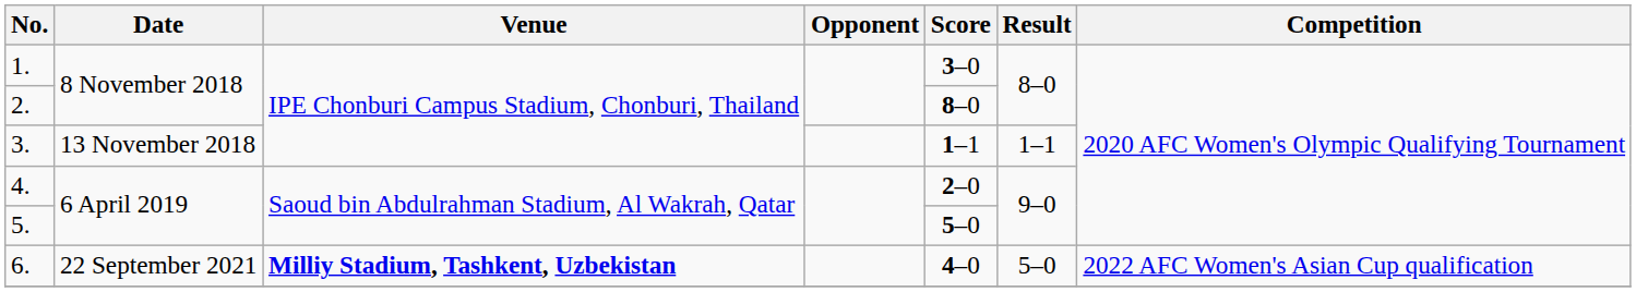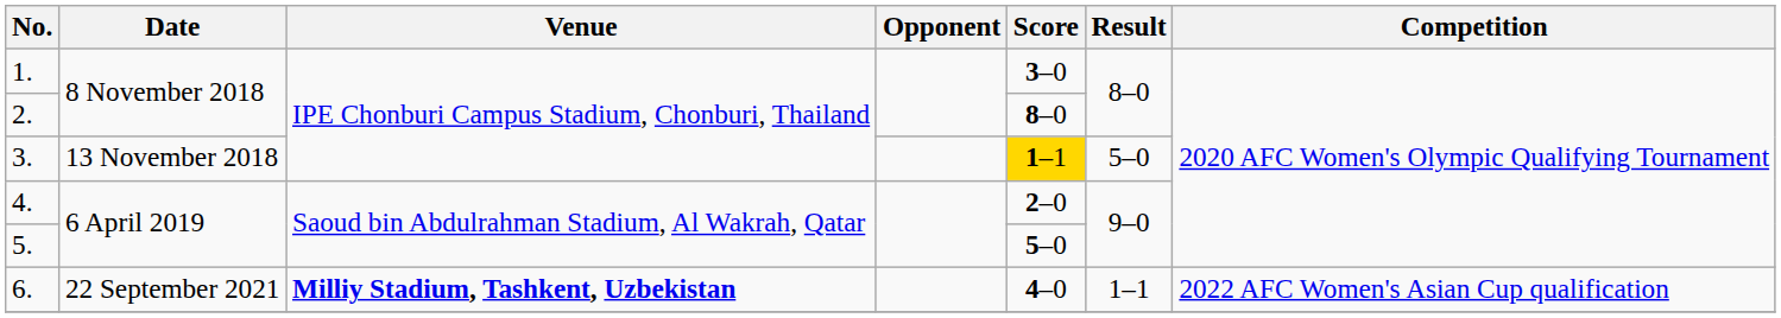 <table class="wikitable">
 <tr>
 <th>No.</th>
 <th>Date</th>
 <th>Venue</th>
 <th>Opponent</th>
 <th>Score</th>
 <th>Result</th>
 <th>Competition</th>
 </tr>
 <tr>
 <td>1.</td>
 <td rowspan=2>8 November 2018</td>
 <td rowspan=3><a href='#'>IPE Chonburi Campus Stadium</a>, <a href='#'>Chonburi</a>, <a href='#'>Thailand</a></td>
 <td rowspan=2></td>
 <td align=center><strong>3</strong>–0</td>
 <td rowspan=2 align=center>8–0</td>
 <td rowspan=5><a href='#'>2020 AFC Women's Olympic Qualifying Tournament</a></td>
 </tr>
 <tr>
 <td>2.</td>
 <td align=center><strong>8</strong>–0</td>
 </tr>
 <tr>
 <td>3.</td>
 <td>13 November 2018</td>
 <td></td>
-<td align=center><strong>1</strong>–1</td>
-<td align=center>1–1</td>
+<td align=center style="background: gold;"><strong>1</strong>–1</td>
+<td align=center>5–0</td>
 </tr>
 <tr>
 <td>4.</td>
 <td rowspan=2>6 April 2019</td>
 <td rowspan=2><a href='#'>Saoud bin Abdulrahman Stadium</a>, <a href='#'>Al Wakrah</a>, <a href='#'>Qatar</a></td>
 <td rowspan=2></td>
 <td align=center><strong>2</strong>–0</td>
 <td rowspan=2 align=center>9–0</td>
 </tr>
 <tr>
 <td>5.</td>
 <td align=center><strong>5</strong>–0</td>
 </tr>
 <tr>
 <td>6.</td>
 <td>22 September 2021</td>
 <td><strong><a href='#'>Milliy Stadium</a>, <a href='#'>Tashkent</a>, <a href='#'>Uzbekistan</a></strong></td>
 <td></td>
 <td align=center><strong>4</strong>–0</td>
-<td align=center>5–0</td>
+<td align=center>1–1</td>
 <td><a href='#'>2022 AFC Women's Asian Cup qualification</a></td>
 </tr>
 <tr>
 </tr>
 </table>
